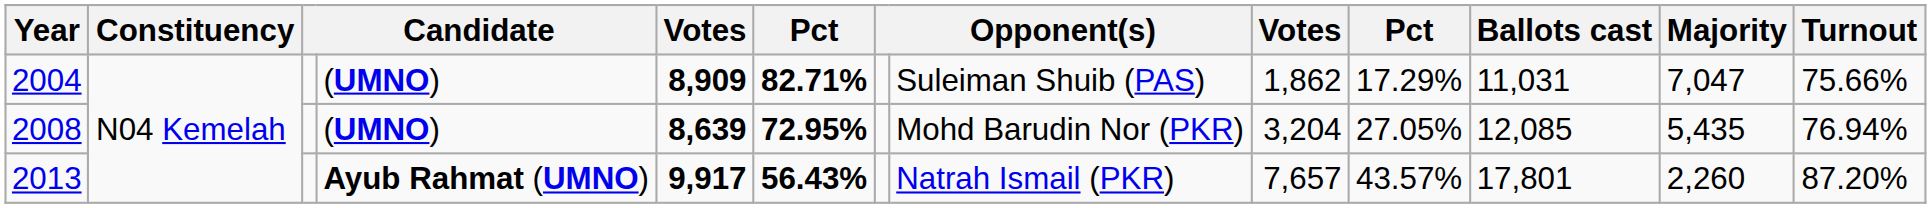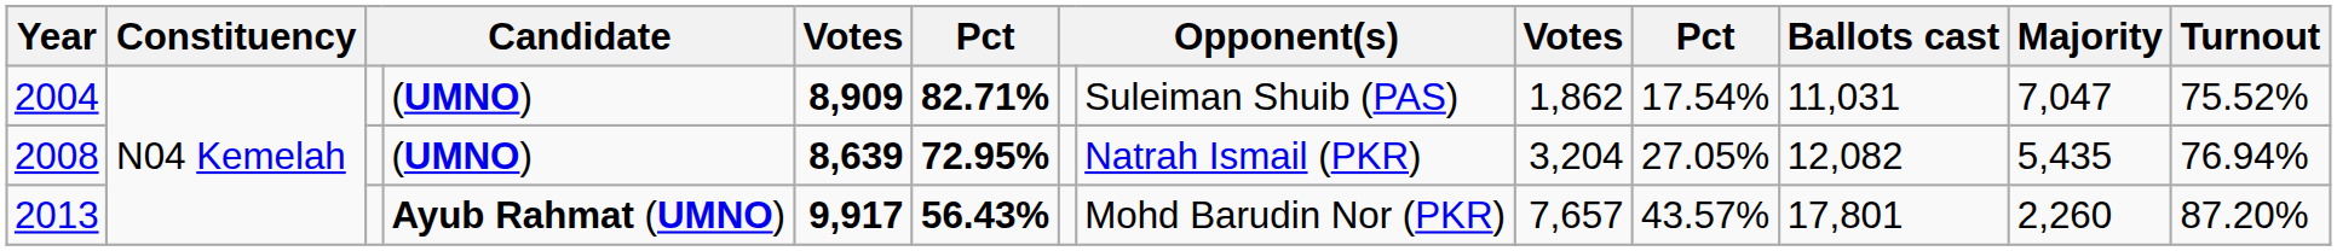 <table class="wikitable" style="margin:0.5em ; font-size:95%">
 <tr>
 <th>Year</th>
 <th>Constituency</th>
 <th colspan=2>Candidate</th>
 <th>Votes</th>
 <th>Pct</th>
 <th colspan=2>Opponent(s)</th>
 <th>Votes</th>
 <th>Pct</th>
 <th>Ballots cast</th>
 <th>Majority</th>
 <th>Turnout</th>
 </tr>
 <tr>
 <td><a href='#'>2004</a></td>
 <td rowspan=3>N04 <a href='#'>Kemelah</a></td>
 <td></td>
 <td> (<a href='#'><strong>UMNO</strong></a>)</td>
 <td align="right"><strong>8,909</strong></td>
 <td><strong>82.71%</strong></td>
 <td></td>
 <td>Suleiman Shuib (<a href='#'>PAS</a>)</td>
 <td align="right">1,862</td>
-<td>17.29%</td>
+<td>17.54%</td>
 <td>11,031</td>
 <td>7,047</td>
-<td>75.66%</td>
+<td>75.52%</td>
 </tr>
 <tr>
 <td><a href='#'>2008</a></td>
 <td></td>
 <td> (<a href='#'><strong>UMNO</strong></a>)</td>
 <td align="right"><strong>8,639</strong></td>
 <td><strong>72.95%</strong></td>
 <td></td>
-<td>Mohd Barudin Nor (<a href='#'>PKR</a>)</td>
+<td><a href='#'>Natrah Ismail</a> (<a href='#'>PKR</a>)</td>
 <td align="right">3,204</td>
 <td>27.05%</td>
-<td>12,085</td>
+<td>12,082</td>
 <td>5,435</td>
 <td>76.94%</td>
 </tr>
 <tr>
 <td><a href='#'>2013</a></td>
 <td></td>
 <td><strong>Ayub Rahmat</strong> (<a href='#'><strong>UMNO</strong></a>)</td>
 <td align="right"><strong>9,917</strong></td>
 <td><strong>56.43%</strong></td>
 <td></td>
-<td><a href='#'>Natrah Ismail</a> (<a href='#'>PKR</a>)</td>
+<td>Mohd Barudin Nor (<a href='#'>PKR</a>)</td>
 <td align="right">7,657</td>
 <td>43.57%</td>
 <td>17,801</td>
 <td>2,260</td>
 <td>87.20%</td>
 </tr>
 </table>
